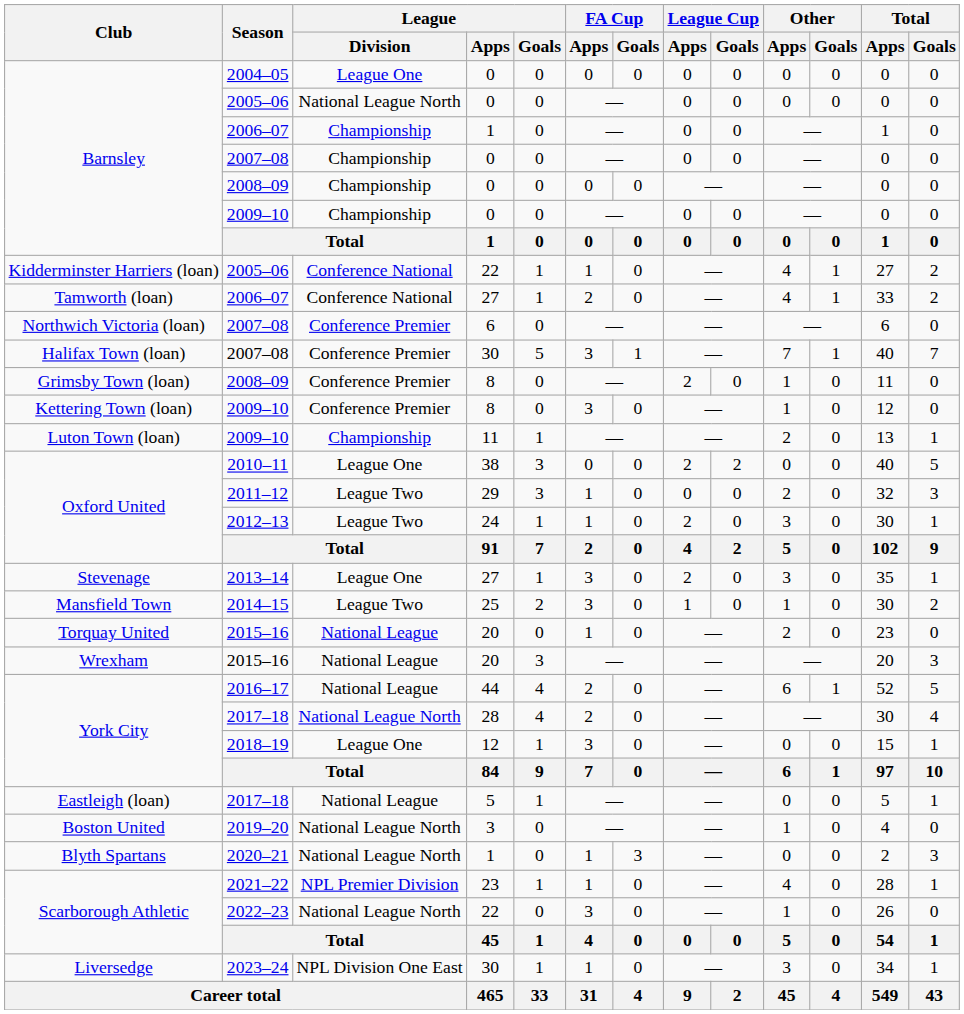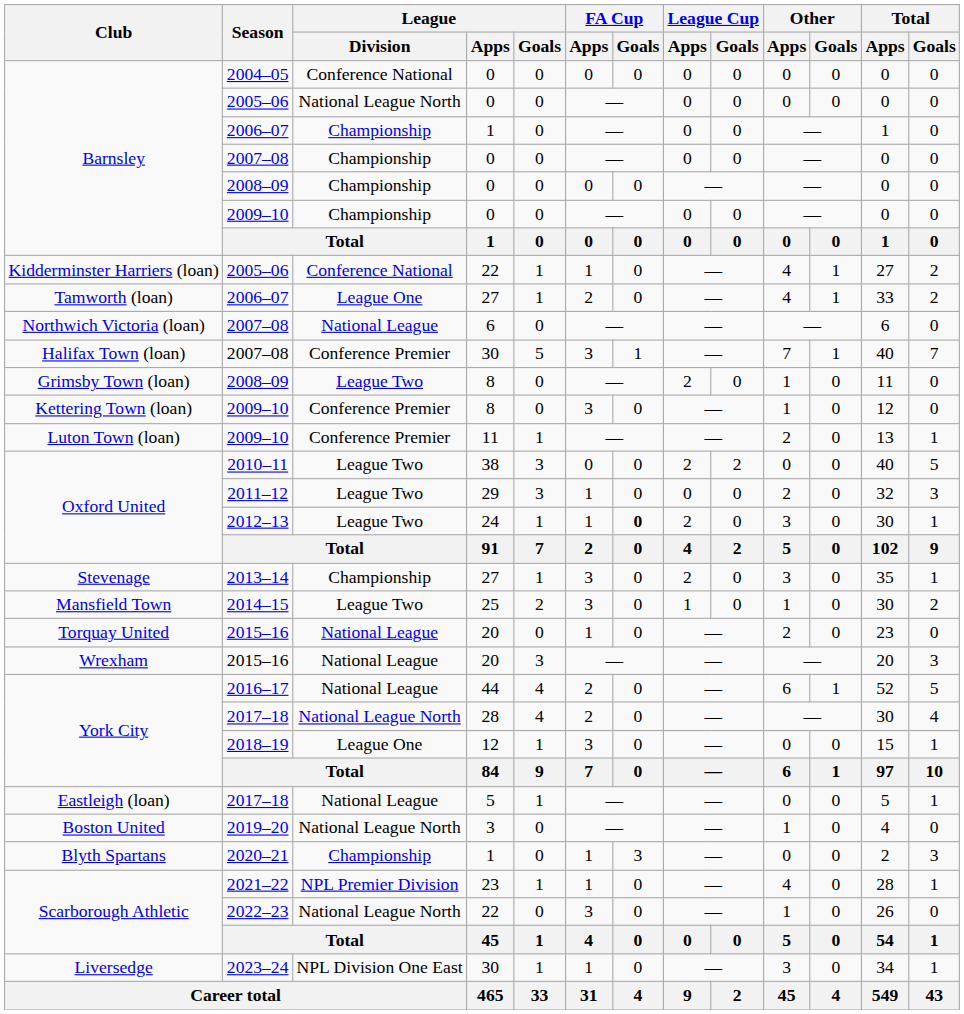 <table class=wikitable style=text-align:center>
 <tr>
 <th rowspan=2>Club</th>
 <th rowspan=2>Season</th>
 <th colspan=3>League</th>
 <th colspan=2><a href='#'>FA Cup</a></th>
 <th colspan=2><a href='#'>League Cup</a></th>
 <th colspan=2>Other</th>
 <th colspan=2>Total</th>
 </tr>
 <tr>
 <th>Division</th>
 <th>Apps</th>
 <th>Goals</th>
 <th>Apps</th>
 <th>Goals</th>
 <th>Apps</th>
 <th>Goals</th>
 <th>Apps</th>
 <th>Goals</th>
 <th>Apps</th>
 <th>Goals</th>
 </tr>
 <tr>
 <td rowspan=7><a href='#'>Barnsley</a></td>
 <td><a href='#'>2004–05</a></td>
-<td><a href='#'>League One</a></td>
+<td>Conference National</td>
 <td>0</td>
 <td>0</td>
 <td>0</td>
 <td>0</td>
 <td>0</td>
 <td>0</td>
 <td>0</td>
 <td>0</td>
 <td>0</td>
 <td>0</td>
 </tr>
 <tr>
 <td><a href='#'>2005–06</a></td>
 <td>National League North</td>
 <td>0</td>
 <td>0</td>
 <td colspan=2>—</td>
 <td>0</td>
 <td>0</td>
 <td>0</td>
 <td>0</td>
 <td>0</td>
 <td>0</td>
 </tr>
 <tr>
 <td><a href='#'>2006–07</a></td>
 <td><a href='#'>Championship</a></td>
 <td>1</td>
 <td>0</td>
 <td colspan=2>—</td>
 <td>0</td>
 <td>0</td>
 <td colspan=2>—</td>
 <td>1</td>
 <td>0</td>
 </tr>
 <tr>
 <td><a href='#'>2007–08</a></td>
 <td>Championship</td>
 <td>0</td>
 <td>0</td>
 <td colspan=2>—</td>
 <td>0</td>
 <td>0</td>
 <td colspan=2>—</td>
 <td>0</td>
 <td>0</td>
 </tr>
 <tr>
 <td><a href='#'>2008–09</a></td>
 <td>Championship</td>
 <td>0</td>
 <td>0</td>
 <td>0</td>
 <td>0</td>
 <td colspan=2>—</td>
 <td colspan=2>—</td>
 <td>0</td>
 <td>0</td>
 </tr>
 <tr>
 <td><a href='#'>2009–10</a></td>
 <td>Championship</td>
 <td>0</td>
 <td>0</td>
 <td colspan=2>—</td>
 <td>0</td>
 <td>0</td>
 <td colspan=2>—</td>
 <td>0</td>
 <td>0</td>
 </tr>
 <tr>
 <th colspan=2>Total</th>
 <th>1</th>
 <th>0</th>
 <th>0</th>
 <th>0</th>
 <th>0</th>
 <th>0</th>
 <th>0</th>
 <th>0</th>
 <th>1</th>
 <th>0</th>
 </tr>
 <tr>
 <td><a href='#'>Kidderminster Harriers</a> (loan)</td>
 <td><a href='#'>2005–06</a></td>
 <td><a href='#'>Conference National</a></td>
 <td>22</td>
 <td>1</td>
 <td>1</td>
 <td>0</td>
 <td colspan=2>—</td>
 <td>4</td>
 <td>1</td>
 <td>27</td>
 <td>2</td>
 </tr>
 <tr>
 <td><a href='#'>Tamworth</a> (loan)</td>
 <td><a href='#'>2006–07</a></td>
-<td>Conference National</td>
+<td><a href='#'>League One</a></td>
 <td>27</td>
 <td>1</td>
 <td>2</td>
 <td>0</td>
 <td colspan=2>—</td>
 <td>4</td>
 <td>1</td>
 <td>33</td>
 <td>2</td>
 </tr>
 <tr>
 <td><a href='#'>Northwich Victoria</a> (loan)</td>
 <td><a href='#'>2007–08</a></td>
-<td><a href='#'>Conference Premier</a></td>
+<td><a href='#'>National League</a></td>
 <td>6</td>
 <td>0</td>
 <td colspan=2>—</td>
 <td colspan=2>—</td>
 <td colspan=2>—</td>
 <td>6</td>
 <td>0</td>
 </tr>
 <tr>
 <td><a href='#'>Halifax Town</a> (loan)</td>
 <td>2007–08</td>
 <td>Conference Premier</td>
 <td>30</td>
 <td>5</td>
 <td>3</td>
 <td>1</td>
 <td colspan=2>—</td>
 <td>7</td>
 <td>1</td>
 <td>40</td>
 <td>7</td>
 </tr>
 <tr>
 <td><a href='#'>Grimsby Town</a> (loan)</td>
 <td><a href='#'>2008–09</a></td>
-<td>Conference Premier</td>
+<td><a href='#'>League Two</a></td>
 <td>8</td>
 <td>0</td>
 <td colspan=2>—</td>
 <td>2</td>
 <td>0</td>
 <td>1</td>
 <td>0</td>
 <td>11</td>
 <td>0</td>
 </tr>
 <tr>
 <td><a href='#'>Kettering Town</a> (loan)</td>
 <td><a href='#'>2009–10</a></td>
 <td>Conference Premier</td>
 <td>8</td>
 <td>0</td>
 <td>3</td>
 <td>0</td>
 <td colspan=2>—</td>
 <td>1</td>
 <td>0</td>
 <td>12</td>
 <td>0</td>
 </tr>
 <tr>
 <td><a href='#'>Luton Town</a> (loan)</td>
 <td><a href='#'>2009–10</a></td>
-<td><a href='#'>Championship</a></td>
+<td>Conference Premier</td>
 <td>11</td>
 <td>1</td>
 <td colspan=2>—</td>
 <td colspan=2>—</td>
 <td>2</td>
 <td>0</td>
 <td>13</td>
 <td>1</td>
 </tr>
 <tr>
 <td rowspan=4><a href='#'>Oxford United</a></td>
 <td><a href='#'>2010–11</a></td>
-<td>League One</td>
+<td>League Two</td>
 <td>38</td>
 <td>3</td>
 <td>0</td>
 <td>0</td>
 <td>2</td>
 <td>2</td>
 <td>0</td>
 <td>0</td>
 <td>40</td>
 <td>5</td>
 </tr>
 <tr>
 <td><a href='#'>2011–12</a></td>
 <td>League Two</td>
 <td>29</td>
 <td>3</td>
 <td>1</td>
 <td>0</td>
 <td>0</td>
 <td>0</td>
 <td>2</td>
 <td>0</td>
 <td>32</td>
 <td>3</td>
 </tr>
 <tr>
 <td><a href='#'>2012–13</a></td>
 <td>League Two</td>
 <td>24</td>
 <td>1</td>
 <td>1</td>
-<td>0</td>
+<td><strong>0</strong></td>
 <td>2</td>
 <td>0</td>
 <td>3</td>
 <td>0</td>
 <td>30</td>
 <td>1</td>
 </tr>
 <tr>
 <th colspan=2>Total</th>
 <th>91</th>
 <th>7</th>
 <th>2</th>
 <th>0</th>
 <th>4</th>
 <th>2</th>
 <th>5</th>
 <th>0</th>
 <th>102</th>
 <th>9</th>
 </tr>
 <tr>
 <td><a href='#'>Stevenage</a></td>
 <td><a href='#'>2013–14</a></td>
-<td>League One</td>
+<td>Championship</td>
 <td>27</td>
 <td>1</td>
 <td>3</td>
 <td>0</td>
 <td>2</td>
 <td>0</td>
 <td>3</td>
 <td>0</td>
 <td>35</td>
 <td>1</td>
 </tr>
 <tr>
 <td><a href='#'>Mansfield Town</a></td>
 <td><a href='#'>2014–15</a></td>
 <td>League Two</td>
 <td>25</td>
 <td>2</td>
 <td>3</td>
 <td>0</td>
 <td>1</td>
 <td>0</td>
 <td>1</td>
 <td>0</td>
 <td>30</td>
 <td>2</td>
 </tr>
 <tr>
 <td><a href='#'>Torquay United</a></td>
 <td><a href='#'>2015–16</a></td>
 <td><a href='#'>National League</a></td>
 <td>20</td>
 <td>0</td>
 <td>1</td>
 <td>0</td>
 <td colspan=2>—</td>
 <td>2</td>
 <td>0</td>
 <td>23</td>
 <td>0</td>
 </tr>
 <tr>
 <td><a href='#'>Wrexham</a></td>
 <td>2015–16</td>
 <td>National League</td>
 <td>20</td>
 <td>3</td>
 <td colspan=2>—</td>
 <td colspan=2>—</td>
 <td colspan=2>—</td>
 <td>20</td>
 <td>3</td>
 </tr>
 <tr>
 <td rowspan=4><a href='#'>York City</a></td>
 <td><a href='#'>2016–17</a></td>
 <td>National League</td>
 <td>44</td>
 <td>4</td>
 <td>2</td>
 <td>0</td>
 <td colspan=2>—</td>
 <td>6</td>
 <td>1</td>
 <td>52</td>
 <td>5</td>
 </tr>
 <tr>
 <td><a href='#'>2017–18</a></td>
 <td><a href='#'>National League North</a></td>
 <td>28</td>
 <td>4</td>
 <td>2</td>
 <td>0</td>
 <td colspan=2>—</td>
 <td colspan=2>—</td>
 <td>30</td>
 <td>4</td>
 </tr>
 <tr>
 <td><a href='#'>2018–19</a></td>
 <td>League One</td>
 <td>12</td>
 <td>1</td>
 <td>3</td>
 <td>0</td>
 <td colspan=2>—</td>
 <td>0</td>
 <td>0</td>
 <td>15</td>
 <td>1</td>
 </tr>
 <tr>
 <th colspan=2>Total</th>
 <th>84</th>
 <th>9</th>
 <th>7</th>
 <th>0</th>
 <th colspan=2>—</th>
 <th>6</th>
 <th>1</th>
 <th>97</th>
 <th>10</th>
 </tr>
 <tr>
 <td><a href='#'>Eastleigh</a> (loan)</td>
 <td><a href='#'>2017–18</a></td>
 <td>National League</td>
 <td>5</td>
 <td>1</td>
 <td colspan=2>—</td>
 <td colspan=2>—</td>
 <td>0</td>
 <td>0</td>
 <td>5</td>
 <td>1</td>
 </tr>
 <tr>
 <td><a href='#'>Boston United</a></td>
 <td><a href='#'>2019–20</a></td>
 <td>National League North</td>
 <td>3</td>
 <td>0</td>
 <td colspan=2>—</td>
 <td colspan=2>—</td>
 <td>1</td>
 <td>0</td>
 <td>4</td>
 <td>0</td>
 </tr>
 <tr>
 <td><a href='#'>Blyth Spartans</a></td>
 <td><a href='#'>2020–21</a></td>
-<td>National League North</td>
+<td><a href='#'>Championship</a></td>
 <td>1</td>
 <td>0</td>
 <td>1</td>
 <td>3</td>
 <td colspan=2>—</td>
 <td>0</td>
 <td>0</td>
 <td>2</td>
 <td>3</td>
 </tr>
 <tr>
 <td rowspan="3"><a href='#'>Scarborough Athletic</a></td>
 <td><a href='#'>2021–22</a></td>
 <td><a href='#'>NPL Premier Division</a></td>
 <td>23</td>
 <td>1</td>
 <td>1</td>
 <td>0</td>
 <td colspan="2">—</td>
 <td>4</td>
 <td>0</td>
 <td>28</td>
 <td>1</td>
 </tr>
 <tr>
 <td><a href='#'>2022–23</a></td>
 <td>National League North</td>
 <td>22</td>
 <td>0</td>
 <td>3</td>
 <td>0</td>
 <td colspan="2">—</td>
 <td>1</td>
 <td>0</td>
 <td>26</td>
 <td>0</td>
 </tr>
 <tr>
 <th colspan="2">Total</th>
 <th>45</th>
 <th>1</th>
 <th>4</th>
 <th>0</th>
 <th>0</th>
 <th>0</th>
 <th>5</th>
 <th>0</th>
 <th>54</th>
 <th>1</th>
 </tr>
 <tr>
 <td><a href='#'>Liversedge</a></td>
 <td><a href='#'>2023–24</a></td>
 <td>NPL Division One East</td>
 <td>30</td>
 <td>1</td>
 <td>1</td>
 <td>0</td>
 <td colspan="2">—</td>
 <td>3</td>
 <td>0</td>
 <td>34</td>
 <td>1</td>
 </tr>
 <tr>
 <th colspan=3>Career total</th>
 <th>465</th>
 <th>33</th>
 <th>31</th>
 <th>4</th>
 <th>9</th>
 <th>2</th>
 <th>45</th>
 <th>4</th>
 <th>549</th>
 <th>43</th>
 </tr>
 </table>
